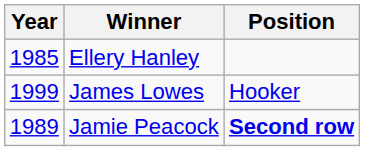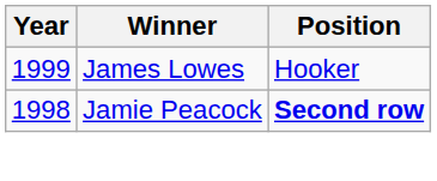 <table class="wikitable">
 <tr>
 <th>Year</th>
 <th>Winner</th>
 <th>Position</th>
 </tr>
 <tr>
-<td><a href='#'>1985</a></td>
-<td> <a href='#'>Ellery Hanley</a></td>
-<td></td>
-</tr>
-<tr>
 <td><a href='#'>1999</a></td>
 <td> <a href='#'>James Lowes</a></td>
 <td><a href='#'>Hooker</a></td>
 </tr>
 <tr>
-<td><a href='#'>1989</a></td>
+<td><a href='#'>1998</a></td>
 <td> <a href='#'>Jamie Peacock</a></td>
 <td><strong><a href='#'>Second row</a></strong></td>
 </tr>
 </table>
